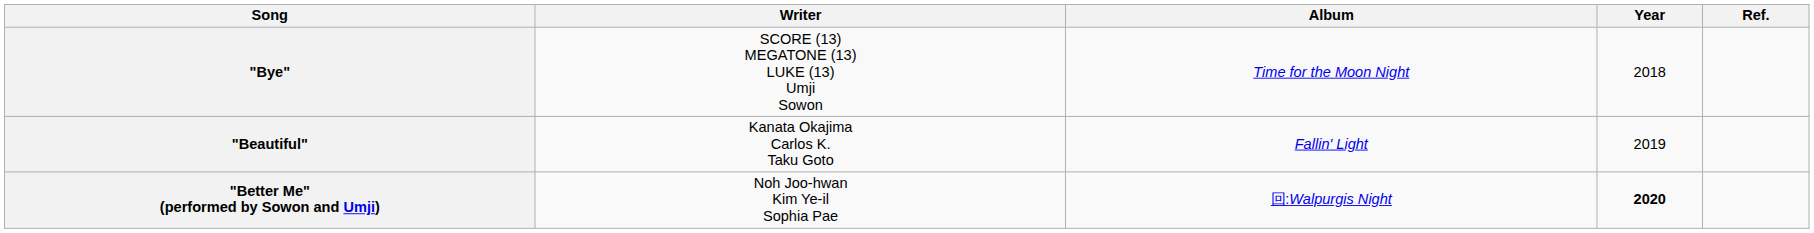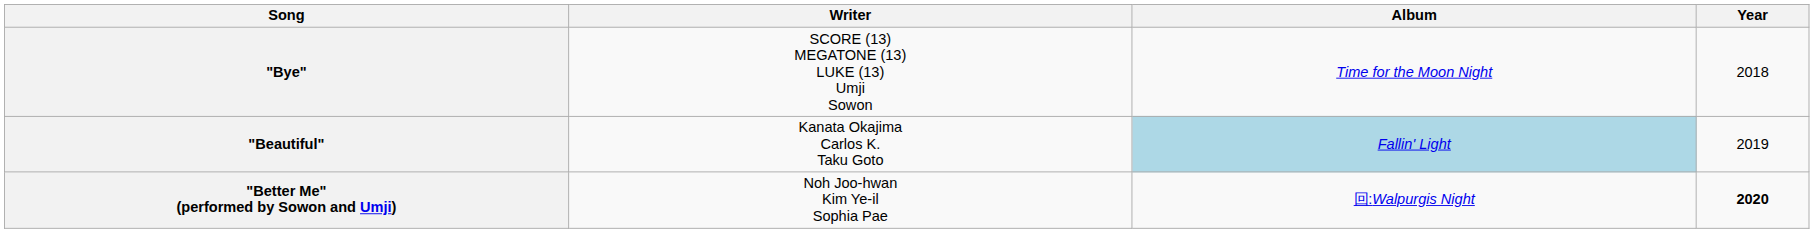 <table class="wikitable plainrowheaders" style="text-align:center; width:100%">
 <tr>
 <th style="width:25%">Song</th>
 <th style="width:25%">Writer</th>
 <th style="width:25%">Album</th>
 <th style="width:5%">Year</th>
-<th style="width:5%">Ref.</th>
 </tr>
 <tr>
 <th scope="row">"Bye"</th>
 <td>SCORE (13)<br>MEGATONE (13)<br>LUKE (13)<br>Umji<br>Sowon</td>
 <td><em><a href='#'>Time for the Moon Night</a></em></td>
 <td>2018</td>
-<td></td>
 </tr>
 <tr>
 <th scope="row">"Beautiful"</th>
 <td>Kanata Okajima<br>Carlos K.<br>Taku Goto</td>
-<td><em><a href='#'>Fallin' Light</a></em></td>
+<td style="background: lightblue;"><em><a href='#'>Fallin' Light</a></em></td>
 <td>2019</td>
-<td></td>
 </tr>
 <tr>
 <th scope="row">"Better Me"<br><span>(performed by Sowon and <a href='#'>Umji</a>)</span></th>
 <td>Noh Joo-hwan<br>Kim Ye-il<br>Sophia Pae</td>
 <td><a href='#'>回:<em>Walpurgis Night</em></a></td>
 <td><strong>2020</strong></td>
-<td></td>
 </tr>
 </table>
